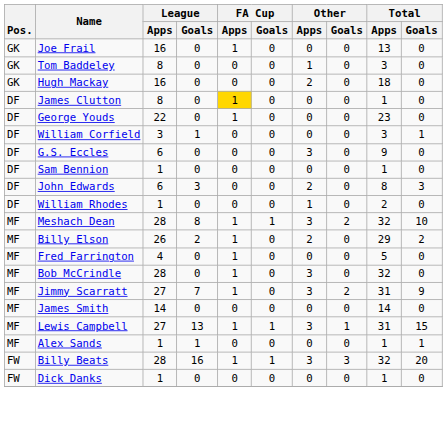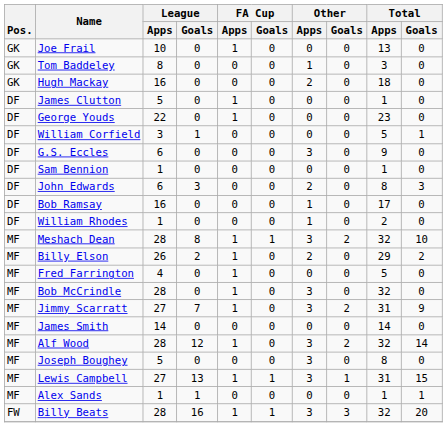 <table class="wikitable" style="text-align:center">
 <tr>
 <th rowspan="2" valign="bottom">Pos.</th>
 <th rowspan="2">Name</th>
 <th colspan="2" width="85">League</th>
 <th colspan="2" width="85">FA Cup</th>
 <th colspan="2" width="85">Other</th>
 <th colspan="2" width="85">Total</th>
 </tr>
 <tr>
 <th>Apps</th>
 <th>Goals</th>
 <th>Apps</th>
 <th>Goals</th>
 <th>Apps</th>
 <th>Goals</th>
 <th>Apps</th>
 <th>Goals</th>
 </tr>
 <tr>
 <td align="left">GK</td>
 <td align="left"> <a href='#'>Joe Frail</a></td>
-<td>16</td>
+<td>10</td>
 <td>0</td>
 <td>1</td>
 <td>0</td>
 <td>0</td>
 <td>0</td>
 <td>13</td>
 <td>0</td>
 </tr>
 <tr>
 <td align="left">GK</td>
 <td align="left"> <a href='#'>Tom Baddeley</a></td>
 <td>8</td>
 <td>0</td>
 <td>0</td>
 <td>0</td>
 <td>1</td>
 <td>0</td>
 <td>3</td>
 <td>0</td>
 </tr>
 <tr>
 <td align="left">GK</td>
 <td align="left"> <a href='#'>Hugh Mackay</a></td>
 <td>16</td>
 <td>0</td>
 <td>0</td>
 <td>0</td>
 <td>2</td>
 <td>0</td>
 <td>18</td>
 <td>0</td>
 </tr>
 <tr>
 <td align="left">DF</td>
 <td align="left"> <a href='#'>James Clutton</a></td>
-<td>8</td>
+<td>5</td>
 <td>0</td>
-<td style="background: gold;">1</td>
+<td>1</td>
 <td>0</td>
 <td>0</td>
 <td>0</td>
 <td>1</td>
 <td>0</td>
 </tr>
 <tr>
 <td align="left">DF</td>
 <td align="left"> <a href='#'>George Youds</a></td>
 <td>22</td>
 <td>0</td>
 <td>1</td>
 <td>0</td>
 <td>0</td>
 <td>0</td>
 <td>23</td>
 <td>0</td>
 </tr>
 <tr>
 <td align="left">DF</td>
 <td align="left"><a href='#'>William Corfield</a></td>
 <td>3</td>
 <td>1</td>
 <td>0</td>
 <td>0</td>
 <td>0</td>
 <td>0</td>
-<td>3</td>
+<td>5</td>
 <td>1</td>
 </tr>
 <tr>
 <td align="left">DF</td>
 <td align="left"> <a href='#'>G.S. Eccles</a></td>
 <td>6</td>
 <td>0</td>
 <td>0</td>
 <td>0</td>
 <td>3</td>
 <td>0</td>
 <td>9</td>
 <td>0</td>
 </tr>
 <tr>
 <td align="left">DF</td>
 <td align="left"> <a href='#'>Sam Bennion</a></td>
 <td>1</td>
 <td>0</td>
 <td>0</td>
 <td>0</td>
 <td>0</td>
 <td>0</td>
 <td>1</td>
 <td>0</td>
 </tr>
 <tr>
 <td align="left">DF</td>
 <td align="left"> <a href='#'>John Edwards</a></td>
 <td>6</td>
 <td>3</td>
 <td>0</td>
 <td>0</td>
 <td>2</td>
 <td>0</td>
 <td>8</td>
 <td>3</td>
+</tr>
+<tr>
+<td align="left">DF</td>
+<td align="left"><a href='#'>Bob Ramsay</a></td>
+<td>16</td>
+<td>0</td>
+<td>0</td>
+<td>0</td>
+<td>1</td>
+<td>0</td>
+<td>17</td>
+<td>0</td>
 </tr>
 <tr>
 <td align="left">DF</td>
 <td align="left"><a href='#'>William Rhodes</a></td>
 <td>1</td>
 <td>0</td>
 <td>0</td>
 <td>0</td>
 <td>1</td>
 <td>0</td>
 <td>2</td>
 <td>0</td>
 </tr>
 <tr>
 <td align="left">MF</td>
 <td align="left"> <a href='#'>Meshach Dean</a></td>
 <td>28</td>
 <td>8</td>
 <td>1</td>
 <td>1</td>
 <td>3</td>
 <td>2</td>
 <td>32</td>
 <td>10</td>
 </tr>
 <tr>
 <td align="left">MF</td>
 <td align="left"> <a href='#'>Billy Elson</a></td>
 <td>26</td>
 <td>2</td>
 <td>1</td>
 <td>0</td>
 <td>2</td>
 <td>0</td>
 <td>29</td>
 <td>2</td>
 </tr>
 <tr>
 <td align="left">MF</td>
 <td align="left"><a href='#'>Fred Farrington</a></td>
 <td>4</td>
 <td>0</td>
 <td>1</td>
 <td>0</td>
 <td>0</td>
 <td>0</td>
 <td>5</td>
 <td>0</td>
 </tr>
 <tr>
 <td align="left">MF</td>
 <td align="left"> <a href='#'>Bob McCrindle</a></td>
 <td>28</td>
 <td>0</td>
 <td>1</td>
 <td>0</td>
 <td>3</td>
 <td>0</td>
 <td>32</td>
 <td>0</td>
 </tr>
 <tr>
 <td align="left">MF</td>
 <td align="left"> <a href='#'>Jimmy Scarratt</a></td>
 <td>27</td>
 <td>7</td>
 <td>1</td>
 <td>0</td>
 <td>3</td>
 <td>2</td>
 <td>31</td>
 <td>9</td>
 </tr>
 <tr>
 <td align="left">MF</td>
 <td align="left"><a href='#'>James Smith</a></td>
 <td>14</td>
 <td>0</td>
 <td>0</td>
 <td>0</td>
 <td>0</td>
 <td>0</td>
 <td>14</td>
 <td>0</td>
 </tr>
 <tr>
 <td align="left">MF</td>
+<td align="left"> <a href='#'>Alf Wood</a></td>
+<td>28</td>
+<td>12</td>
+<td>1</td>
+<td>0</td>
+<td>3</td>
+<td>2</td>
+<td>32</td>
+<td>14</td>
+</tr>
+<tr>
+<td align="left">MF</td>
+<td align="left"> <a href='#'>Joseph Boughey</a></td>
+<td>5</td>
+<td>0</td>
+<td>0</td>
+<td>0</td>
+<td>3</td>
+<td>0</td>
+<td>8</td>
+<td>0</td>
+</tr>
+<tr>
+<td align="left">MF</td>
 <td align="left"> <a href='#'>Lewis Campbell</a></td>
 <td>27</td>
 <td>13</td>
 <td>1</td>
 <td>1</td>
 <td>3</td>
 <td>1</td>
 <td>31</td>
 <td>15</td>
 </tr>
 <tr>
 <td align="left">MF</td>
 <td align="left"> <a href='#'>Alex Sands</a></td>
 <td>1</td>
 <td>1</td>
 <td>0</td>
 <td>0</td>
 <td>0</td>
 <td>0</td>
 <td>1</td>
 <td>1</td>
 </tr>
 <tr>
 <td align="left">FW</td>
 <td align="left"> <a href='#'>Billy Beats</a></td>
 <td>28</td>
 <td>16</td>
 <td>1</td>
 <td>1</td>
 <td>3</td>
 <td>3</td>
 <td>32</td>
 <td>20</td>
 </tr>
 <tr>
-<td align="left">FW</td>
-<td align="left"> <a href='#'>Dick Danks</a></td>
-<td>1</td>
-<td>0</td>
-<td>0</td>
-<td>0</td>
-<td>0</td>
-<td>0</td>
-<td>1</td>
-<td>0</td>
-</tr>
-<tr>
 </tr>
 </table>
